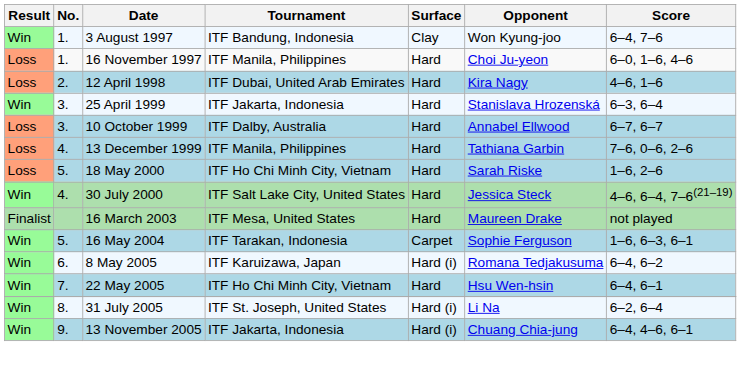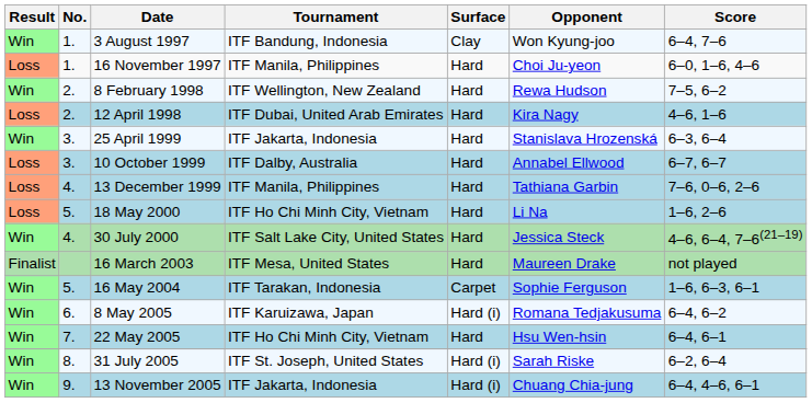 <table class=wikitable style=font-size:97%>
 <tr>
 <th>Result</th>
 <th>No.</th>
 <th>Date</th>
 <th>Tournament</th>
 <th>Surface</th>
 <th>Opponent</th>
 <th>Score</th>
 </tr>
 <tr style="background:#f0f8ff;">
 <td bgcolor="98FB98">Win</td>
 <td>1.</td>
 <td>3 August 1997</td>
 <td>ITF Bandung, Indonesia</td>
 <td>Clay</td>
 <td> Won Kyung-joo</td>
 <td>6–4, 7–6</td>
 </tr>
 <tr>
 <td bgcolor="FFA07A">Loss</td>
 <td>1.</td>
 <td>16 November 1997</td>
 <td>ITF Manila, Philippines</td>
 <td>Hard</td>
 <td> <a href='#'>Choi Ju-yeon</a></td>
 <td>6–0, 1–6, 4–6</td>
+</tr>
+<tr style="background:#f0f8ff;">
+<td bgcolor="98FB98">Win</td>
+<td>2.</td>
+<td>8 February 1998</td>
+<td>ITF Wellington, New Zealand</td>
+<td>Hard</td>
+<td> <a href='#'>Rewa Hudson</a></td>
+<td>7–5, 6–2</td>
 </tr>
 <tr style="background:lightblue;">
 <td bgcolor="FFA07A">Loss</td>
 <td>2.</td>
 <td>12 April 1998</td>
 <td>ITF Dubai, United Arab Emirates</td>
 <td>Hard</td>
 <td> <a href='#'>Kira Nagy</a></td>
 <td>4–6, 1–6</td>
 </tr>
 <tr style="background:#f0f8ff;">
 <td bgcolor="98FB98">Win</td>
 <td>3.</td>
 <td>25 April 1999</td>
 <td>ITF Jakarta, Indonesia</td>
 <td>Hard</td>
 <td> <a href='#'>Stanislava Hrozenská</a></td>
 <td>6–3, 6–4</td>
 </tr>
 <tr style="background:lightblue;">
 <td bgcolor="FFA07A">Loss</td>
 <td>3.</td>
 <td>10 October 1999</td>
 <td>ITF Dalby, Australia</td>
 <td>Hard</td>
 <td> <a href='#'>Annabel Ellwood</a></td>
 <td>6–7, 6–7</td>
 </tr>
 <tr style="background:lightblue;">
 <td bgcolor="FFA07A">Loss</td>
 <td>4.</td>
 <td>13 December 1999</td>
 <td>ITF Manila, Philippines</td>
 <td>Hard</td>
 <td> <a href='#'>Tathiana Garbin</a></td>
 <td>7–6, 0–6, 2–6</td>
 </tr>
 <tr style="background:lightblue;">
 <td bgcolor="FFA07A">Loss</td>
 <td>5.</td>
 <td>18 May 2000</td>
 <td>ITF Ho Chi Minh City, Vietnam</td>
 <td>Hard</td>
-<td> <a href='#'>Sarah Riske</a></td>
+<td> <a href='#'>Li Na</a></td>
 <td>1–6, 2–6</td>
 </tr>
 <tr style="background:#addfad;">
 <td bgcolor="98FB98">Win</td>
 <td>4.</td>
 <td>30 July 2000</td>
 <td>ITF Salt Lake City, United States</td>
 <td>Hard</td>
 <td> <a href='#'>Jessica Steck</a></td>
 <td>4–6, 6–4, 7–6<sup>(21–19)</sup></td>
 </tr>
 <tr style="background:#addfad;">
 <td>Finalist</td>
 <td></td>
 <td>16 March 2003</td>
 <td>ITF Mesa, United States</td>
 <td>Hard</td>
 <td> <a href='#'>Maureen Drake</a></td>
 <td>not played</td>
 </tr>
 <tr style="background:lightblue;">
 <td bgcolor="98FB98">Win</td>
 <td>5.</td>
 <td>16 May 2004</td>
 <td>ITF Tarakan, Indonesia</td>
 <td>Carpet</td>
 <td> <a href='#'>Sophie Ferguson</a></td>
 <td>1–6, 6–3, 6–1</td>
 </tr>
 <tr style="background:#f0f8ff;">
 <td bgcolor="98FB98">Win</td>
 <td>6.</td>
 <td>8 May 2005</td>
 <td>ITF Karuizawa, Japan</td>
 <td>Hard (i)</td>
 <td> <a href='#'>Romana Tedjakusuma</a></td>
 <td>6–4, 6–2</td>
 </tr>
 <tr style="background:lightblue;">
 <td bgcolor="98FB98">Win</td>
 <td>7.</td>
 <td>22 May 2005</td>
 <td>ITF Ho Chi Minh City, Vietnam</td>
 <td>Hard</td>
 <td> <a href='#'>Hsu Wen-hsin</a></td>
 <td>6–4, 6–1</td>
 </tr>
 <tr>
 </tr>
 <tr style="background:#f0f8ff;">
 <td bgcolor="98FB98">Win</td>
 <td>8.</td>
 <td>31 July 2005</td>
 <td>ITF St. Joseph, United States</td>
 <td>Hard (i)</td>
-<td> <a href='#'>Li Na</a></td>
+<td> <a href='#'>Sarah Riske</a></td>
 <td>6–2, 6–4</td>
 </tr>
 <tr style="background:lightblue;">
 <td bgcolor="98FB98">Win</td>
 <td>9.</td>
 <td>13 November 2005</td>
 <td>ITF Jakarta, Indonesia</td>
 <td>Hard (i)</td>
 <td> <a href='#'>Chuang Chia-jung</a></td>
 <td>6–4, 4–6, 6–1</td>
 </tr>
 </table>
